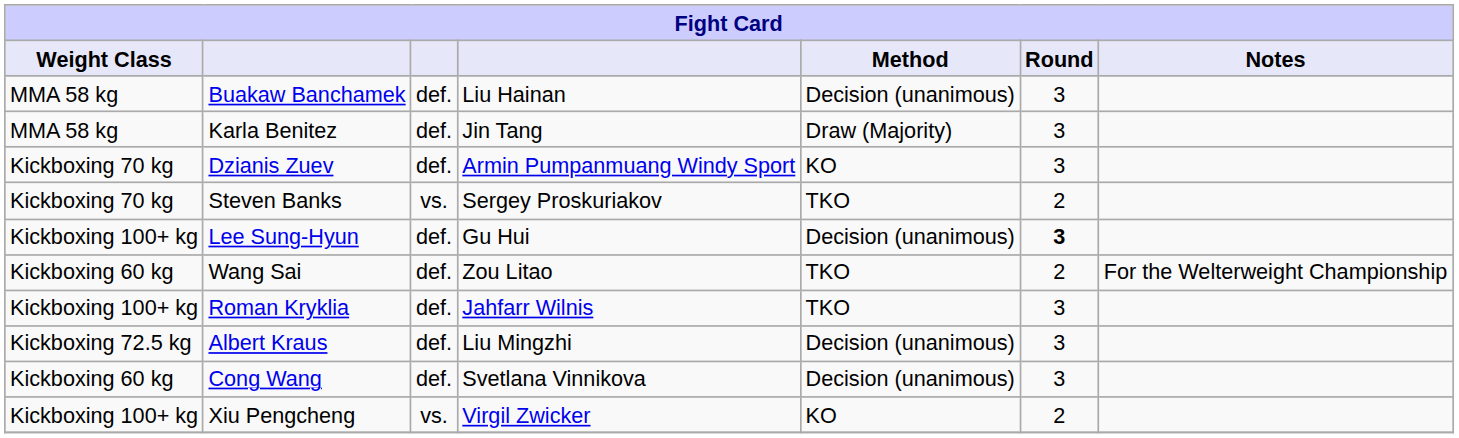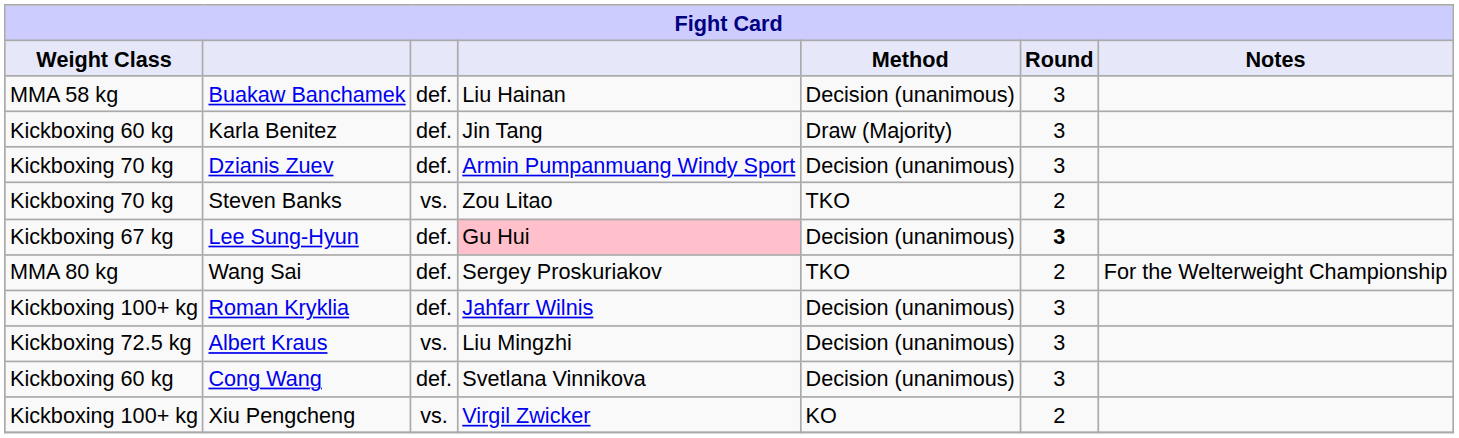 <table class="wikitable" style="font-size: 80%;">
 <tr>
 <th colspan="8" style="background-color: #ccf; color: #000080; text-align: center;"><strong>Fight Card</strong></th>
 </tr>
 <tr>
 <th colspan="1" style="background-color: #E6E8FA; color: #000000; text-align: center;">Weight Class</th>
 <th colspan="1" style="background-color: #E6E8FA; color: #000000; text-align: center;"></th>
 <th colspan="1" style="background-color: #E6E8FA; color: #000000; text-align: center;"></th>
 <th colspan="1" style="background-color: #E6E8FA; color: #000000; text-align: center;"></th>
 <th colspan="1" style="background-color: #E6E8FA; color: #000000; text-align: center;">Method</th>
 <th colspan="1" style="background-color: #E6E8FA; color: #000000; text-align: center;">Round</th>
 <th colspan="1" style="background-color: #E6E8FA; color: #000000; text-align: center;">Notes</th>
 </tr>
 <tr>
 <td>MMA 58 kg</td>
 <td> <a href='#'>Buakaw Banchamek</a></td>
 <td align=center>def.</td>
 <td> Liu Hainan</td>
 <td>Decision (unanimous)</td>
 <td align=center>3</td>
 <td></td>
 </tr>
 <tr>
-<td>MMA 58 kg</td>
+<td>Kickboxing 60 kg</td>
 <td> Karla Benitez</td>
 <td align=center>def.</td>
 <td> Jin Tang</td>
 <td>Draw (Majority)</td>
 <td align=center>3</td>
 <td></td>
 </tr>
 <tr>
 <td>Kickboxing 70 kg</td>
 <td> <a href='#'>Dzianis Zuev</a></td>
 <td align=center>def.</td>
 <td> <a href='#'>Armin Pumpanmuang Windy Sport</a></td>
-<td>KO</td>
+<td>Decision (unanimous)</td>
 <td align=center>3</td>
 <td></td>
 </tr>
 <tr>
 <td>Kickboxing 70 kg</td>
 <td> Steven Banks</td>
 <td align=center>vs.</td>
-<td> Sergey Proskuriakov</td>
+<td> Zou Litao</td>
 <td>TKO</td>
 <td align=center>2</td>
 <td></td>
 </tr>
 <tr>
-<td>Kickboxing 100+ kg</td>
+<td>Kickboxing 67 kg</td>
 <td> <a href='#'>Lee Sung-Hyun</a></td>
 <td align=center>def.</td>
-<td> Gu Hui</td>
+<td style="background: pink;"> Gu Hui</td>
 <td>Decision (unanimous)</td>
 <td align=center><strong>3</strong></td>
 <td></td>
 </tr>
 <tr>
-<td>Kickboxing 60 kg</td>
+<td>MMA 80 kg</td>
 <td> Wang Sai</td>
 <td align=center>def.</td>
-<td> Zou Litao</td>
+<td> Sergey Proskuriakov</td>
 <td>TKO</td>
 <td align=center>2</td>
 <td>For the Welterweight Championship</td>
 </tr>
 <tr>
 <td>Kickboxing 100+ kg</td>
 <td> <a href='#'>Roman Kryklia</a></td>
 <td align=center>def.</td>
 <td> <a href='#'>Jahfarr Wilnis</a></td>
-<td>TKO</td>
+<td>Decision (unanimous)</td>
 <td align=center>3</td>
 <td></td>
 </tr>
 <tr>
 <td>Kickboxing 72.5 kg</td>
 <td> <a href='#'>Albert Kraus</a></td>
-<td align=center>def.</td>
+<td align=center>vs.</td>
 <td> Liu Mingzhi</td>
 <td>Decision (unanimous)</td>
 <td align=center>3</td>
 <td></td>
 </tr>
 <tr>
 <td>Kickboxing 60 kg</td>
 <td> <a href='#'>Cong Wang</a></td>
 <td align=center>def.</td>
 <td> Svetlana Vinnikova</td>
 <td>Decision (unanimous)</td>
 <td align=center>3</td>
 <td></td>
 </tr>
 <tr>
 <td>Kickboxing 100+ kg</td>
 <td> Xiu Pengcheng</td>
 <td align=center>vs.</td>
 <td> <a href='#'>Virgil Zwicker</a></td>
 <td>KO</td>
 <td align=center>2</td>
 <td></td>
 </tr>
 <tr>
 </tr>
 </table>
